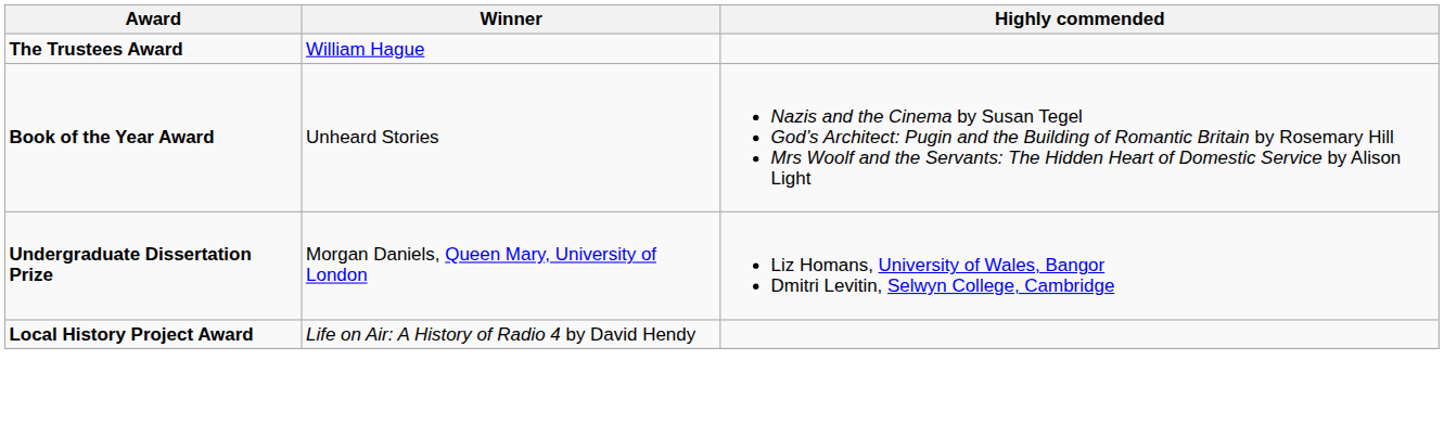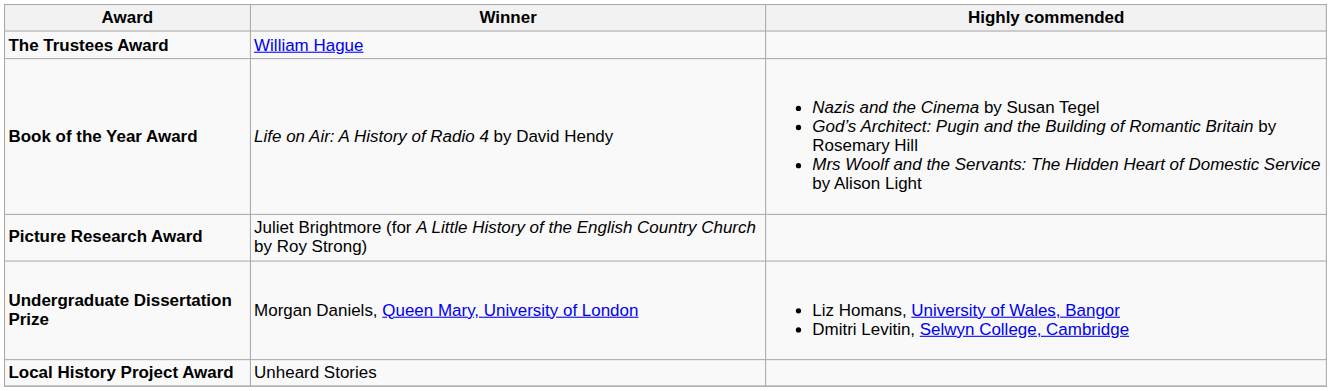 <table class="wikitable">
 <tr>
 <th>Award</th>
 <th>Winner</th>
 <th>Highly commended</th>
 </tr>
 <tr>
 <td><strong>The Trustees Award</strong></td>
 <td><a href='#'>William Hague</a></td>
 <td></td>
 </tr>
 <tr>
 <td><strong>Book of the Year Award</strong></td>
-<td>Unheard Stories</td>
+<td><em>Life on Air: A History of Radio 4</em> by David Hendy</td>
 <td><br><ul><li><em>Nazis and the Cinema</em> by Susan Tegel</li><li><em>God’s Architect: Pugin and the Building of Romantic Britain</em> by Rosemary Hill</li><li><em>Mrs Woolf and the Servants: The Hidden Heart of Domestic Service</em> by Alison Light</li></ul></td>
+</tr>
+<tr>
+<td><strong>Picture Research Award</strong></td>
+<td>Juliet Brightmore (for <em>A Little History of the English Country Church</em> by Roy Strong)</td>
+<td></td>
 </tr>
 <tr>
 <td><strong>Undergraduate Dissertation Prize</strong></td>
 <td>Morgan Daniels, <a href='#'>Queen Mary, University of London</a></td>
 <td><br><ul><li>Liz Homans, <a href='#'>University of Wales, Bangor</a></li><li>Dmitri Levitin, <a href='#'>Selwyn College, Cambridge</a></li></ul></td>
 </tr>
 <tr>
 <td><strong>Local History Project Award</strong></td>
-<td><em>Life on Air: A History of Radio 4</em> by David Hendy</td>
+<td>Unheard Stories</td>
 <td></td>
 </tr>
 <tr>
 </tr>
 </table>
